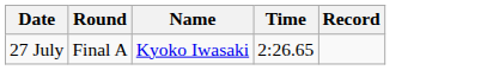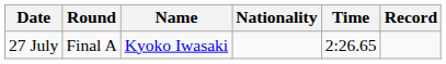 <table class="wikitable" style="text-align:center">
 <tr>
 <th>Date</th>
 <th>Round</th>
 <th>Name</th>
+<th>Nationality</th>
 <th>Time</th>
 <th>Record</th>
 </tr>
 <tr>
 <td>27 July</td>
 <td>Final A</td>
 <td align="left"><a href='#'>Kyoko Iwasaki</a></td>
+<td align="left"></td>
 <td>2:26.65</td>
 <td></td>
 </tr>
 </table>
